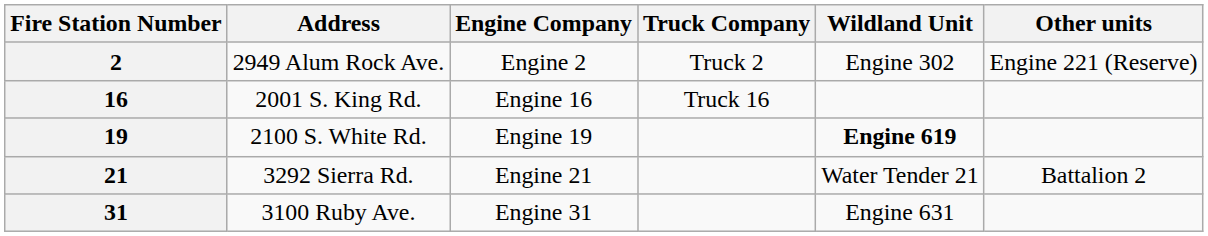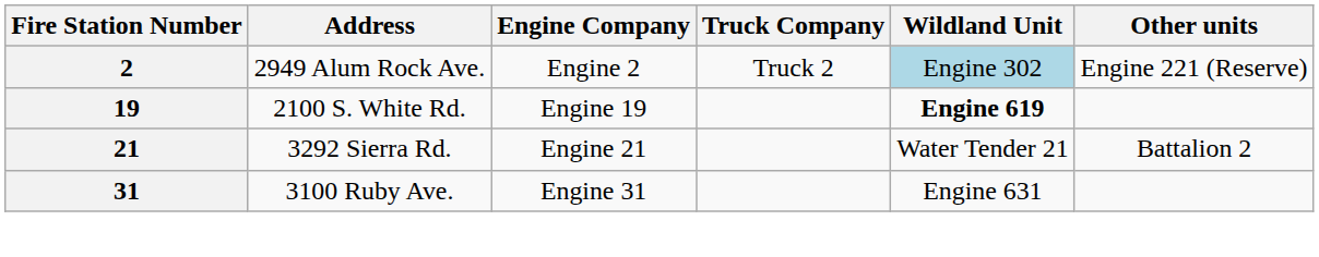 <table class=wikitable style="text-align:center;">
 <tr>
 <th>Fire Station Number</th>
 <th>Address</th>
 <th>Engine Company</th>
 <th>Truck Company</th>
 <th>Wildland Unit</th>
 <th>Other units</th>
 </tr>
 <tr>
 <th>2</th>
 <td>2949 Alum Rock Ave.</td>
 <td>Engine 2</td>
 <td>Truck 2</td>
-<td>Engine 302</td>
+<td style="background: lightblue;">Engine 302</td>
 <td>Engine 221 (Reserve)</td>
-</tr>
-<tr>
-<th>16</th>
-<td>2001 S. King Rd.</td>
-<td>Engine 16</td>
-<td>Truck 16</td>
-<td></td>
-<td></td>
 </tr>
 <tr>
 <th>19</th>
 <td>2100 S. White Rd.</td>
 <td>Engine 19</td>
 <td></td>
 <td><strong>Engine 619</strong></td>
 <td></td>
 </tr>
 <tr>
 <th>21</th>
 <td>3292 Sierra Rd.</td>
 <td>Engine 21</td>
 <td></td>
 <td>Water Tender 21</td>
 <td>Battalion 2</td>
 </tr>
 <tr>
 <th>31</th>
 <td>3100 Ruby Ave.</td>
 <td>Engine 31</td>
 <td></td>
 <td>Engine 631</td>
 <td></td>
 </tr>
 </table>
